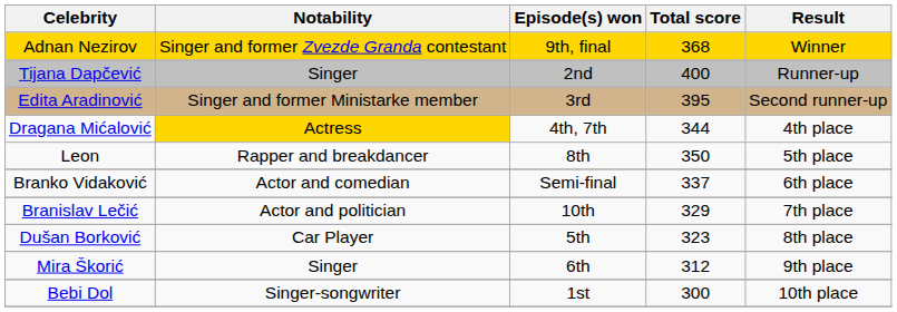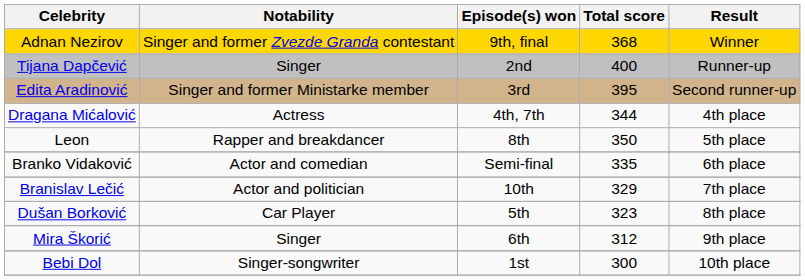 <table class="wikitable sortable" style="text-align:center;">
 <tr>
 <th>Celebrity</th>
 <th>Notability</th>
 <th>Episode(s) won</th>
 <th>Total score</th>
 <th>Result</th>
 </tr>
 <tr bgcolor="gold">
 <td>Adnan Nezirov</td>
 <td>Singer and former <em><a href='#'>Zvezde Granda</a></em> contestant</td>
 <td>9th, final</td>
 <td>368</td>
 <td>Winner</td>
 </tr>
 <tr bgcolor="silver">
 <td><a href='#'>Tijana Dapčević</a></td>
 <td>Singer</td>
 <td>2nd</td>
 <td>400</td>
 <td>Runner-up</td>
 </tr>
 <tr bgcolor="tan">
 <td><a href='#'>Edita Aradinović</a></td>
 <td>Singer and former Ministarke member</td>
 <td>3rd</td>
 <td>395</td>
 <td>Second runner-up</td>
 </tr>
 <tr>
 <td><a href='#'>Dragana Mićalović</a></td>
-<td style="background: gold;">Actress</td>
+<td>Actress</td>
 <td>4th, 7th</td>
 <td>344</td>
 <td>4th place</td>
 </tr>
 <tr>
 <td>Leon</td>
 <td>Rapper and breakdancer</td>
 <td>8th</td>
 <td>350</td>
 <td>5th place</td>
 </tr>
 <tr>
 </tr>
 <tr>
 <td>Branko Vidaković</td>
 <td>Actor and comedian</td>
 <td>Semi-final</td>
-<td>337</td>
+<td>335</td>
 <td>6th place</td>
 </tr>
 <tr>
 </tr>
 <tr>
 <td><a href='#'>Branislav Lečić</a></td>
 <td>Actor and politician</td>
 <td>10th</td>
 <td>329</td>
 <td>7th place</td>
 </tr>
 <tr>
 </tr>
 <tr>
 <td><a href='#'>Dušan Borković</a></td>
 <td>Car Player</td>
 <td>5th</td>
 <td>323</td>
 <td>8th place</td>
 </tr>
 <tr>
 </tr>
 <tr>
 <td><a href='#'>Mira Škorić</a></td>
 <td>Singer</td>
 <td>6th</td>
 <td>312</td>
 <td>9th place</td>
 </tr>
 <tr>
 </tr>
 <tr>
 <td><a href='#'>Bebi Dol</a></td>
 <td>Singer-songwriter</td>
 <td>1st</td>
 <td>300</td>
 <td>10th place</td>
 </tr>
 <tr>
 </tr>
 </table>
